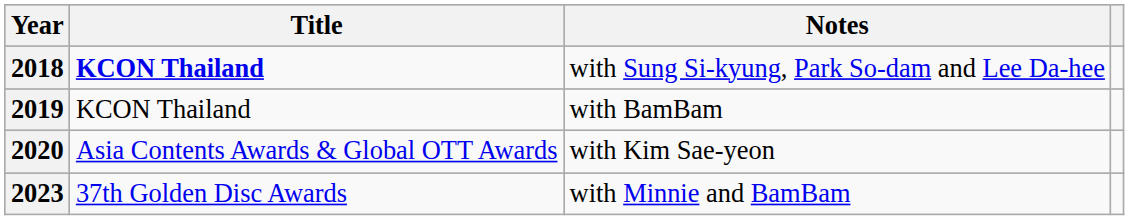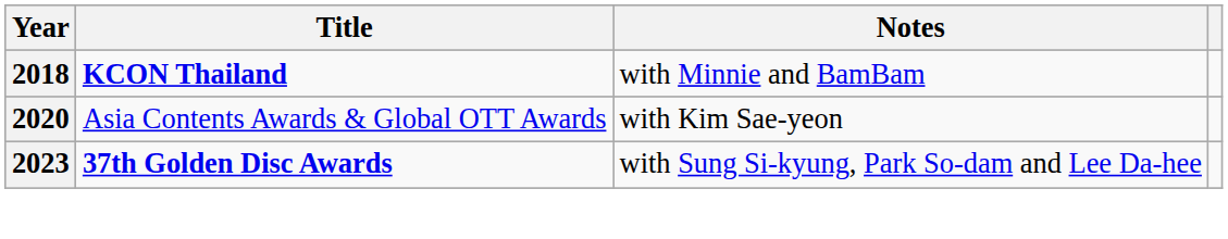 <table class="wikitable sortable plainrowheaders">
 <tr>
 <th scope="col">Year</th>
 <th scope="col">Title</th>
 <th scope="col">Notes</th>
 <th scope="col" class="unsortable"></th>
 </tr>
 <tr>
 <th scope="row">2018</th>
 <td><strong><a href='#'>KCON Thailand</a></strong></td>
-<td>with <a href='#'>Sung Si-kyung</a>, <a href='#'>Park So-dam</a> and <a href='#'>Lee Da-hee</a></td>
-<td></td>
-</tr>
-<tr>
-<th scope="row">2019</th>
-<td>KCON Thailand</td>
-<td>with BamBam</td>
+<td>with <a href='#'>Minnie</a> and <a href='#'>BamBam</a></td>
 <td></td>
 </tr>
 <tr>
 <th scope="row">2020</th>
 <td><a href='#'>Asia Contents Awards & Global OTT Awards</a></td>
 <td>with Kim Sae-yeon</td>
 <td></td>
 </tr>
 <tr>
 <th scope="row">2023</th>
-<td><a href='#'>37th Golden Disc Awards</a></td>
-<td>with <a href='#'>Minnie</a> and <a href='#'>BamBam</a></td>
+<td><strong><a href='#'>37th Golden Disc Awards</a></strong></td>
+<td>with <a href='#'>Sung Si-kyung</a>, <a href='#'>Park So-dam</a> and <a href='#'>Lee Da-hee</a></td>
 <td></td>
 </tr>
 </table>
